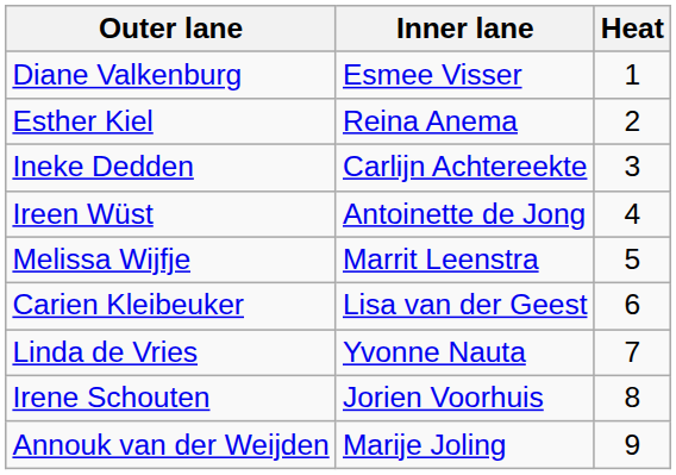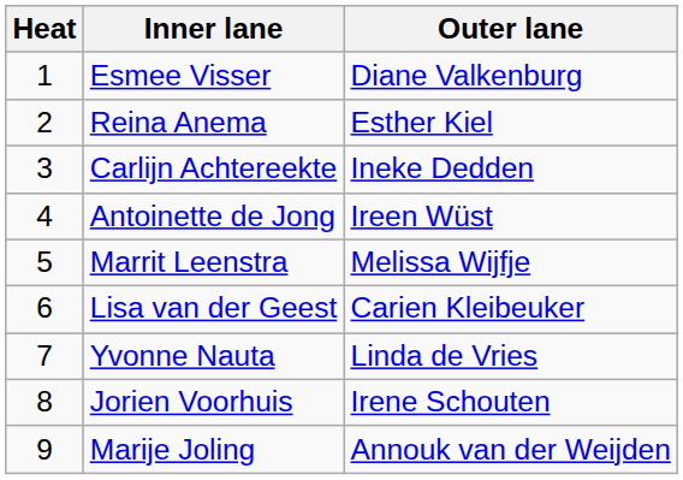 <table class="wikitable">
 <tr>
+<th>Heat</th>
+<th>Inner lane</th>
 <th>Outer lane</th>
-<th>Inner lane</th>
-<th>Heat</th>
 </tr>
 <tr>
+<td align="center">1</td>
+<td><a href='#'>Esmee Visser</a></td>
 <td><a href='#'>Diane Valkenburg</a></td>
-<td><a href='#'>Esmee Visser</a></td>
-<td align="center">1</td>
 </tr>
 <tr>
+<td align="center">2</td>
+<td><a href='#'>Reina Anema</a></td>
 <td><a href='#'>Esther Kiel</a></td>
-<td><a href='#'>Reina Anema</a></td>
-<td align="center">2</td>
 </tr>
 <tr>
+<td align="center">3</td>
+<td><a href='#'>Carlijn Achtereekte</a></td>
 <td><a href='#'>Ineke Dedden</a></td>
-<td><a href='#'>Carlijn Achtereekte</a></td>
-<td align="center">3</td>
 </tr>
 <tr>
+<td align="center">4</td>
+<td><a href='#'>Antoinette de Jong</a></td>
 <td><a href='#'>Ireen Wüst</a></td>
-<td><a href='#'>Antoinette de Jong</a></td>
-<td align="center">4</td>
 </tr>
 <tr>
+<td align="center">5</td>
+<td><a href='#'>Marrit Leenstra</a></td>
 <td><a href='#'>Melissa Wijfje</a></td>
-<td><a href='#'>Marrit Leenstra</a></td>
-<td align="center">5</td>
 </tr>
 <tr>
+<td align="center">6</td>
+<td><a href='#'>Lisa van der Geest</a></td>
 <td><a href='#'>Carien Kleibeuker</a></td>
-<td><a href='#'>Lisa van der Geest</a></td>
-<td align="center">6</td>
 </tr>
 <tr>
+<td align="center">7</td>
+<td><a href='#'>Yvonne Nauta</a></td>
 <td><a href='#'>Linda de Vries</a></td>
-<td><a href='#'>Yvonne Nauta</a></td>
-<td align="center">7</td>
 </tr>
 <tr>
+<td align="center">8</td>
+<td><a href='#'>Jorien Voorhuis</a></td>
 <td><a href='#'>Irene Schouten</a></td>
-<td><a href='#'>Jorien Voorhuis</a></td>
-<td align="center">8</td>
 </tr>
 <tr>
+<td align="center">9</td>
+<td><a href='#'>Marije Joling</a></td>
 <td><a href='#'>Annouk van der Weijden</a></td>
-<td><a href='#'>Marije Joling</a></td>
-<td align="center">9</td>
 </tr>
 </table>
